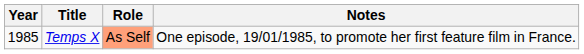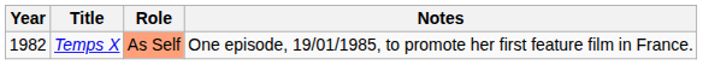 <table class="wikitable">
 <tr>
 <th>Year</th>
 <th>Title</th>
 <th>Role</th>
 <th>Notes</th>
 </tr>
 <tr>
-<td>1985</td>
+<td>1982</td>
 <td><em><a href='#'>Temps X</a></em></td>
 <td style="background: lightsalmon;">As Self</td>
 <td>One episode, 19/01/1985, to promote her first feature film in France.</td>
 </tr>
 </table>
